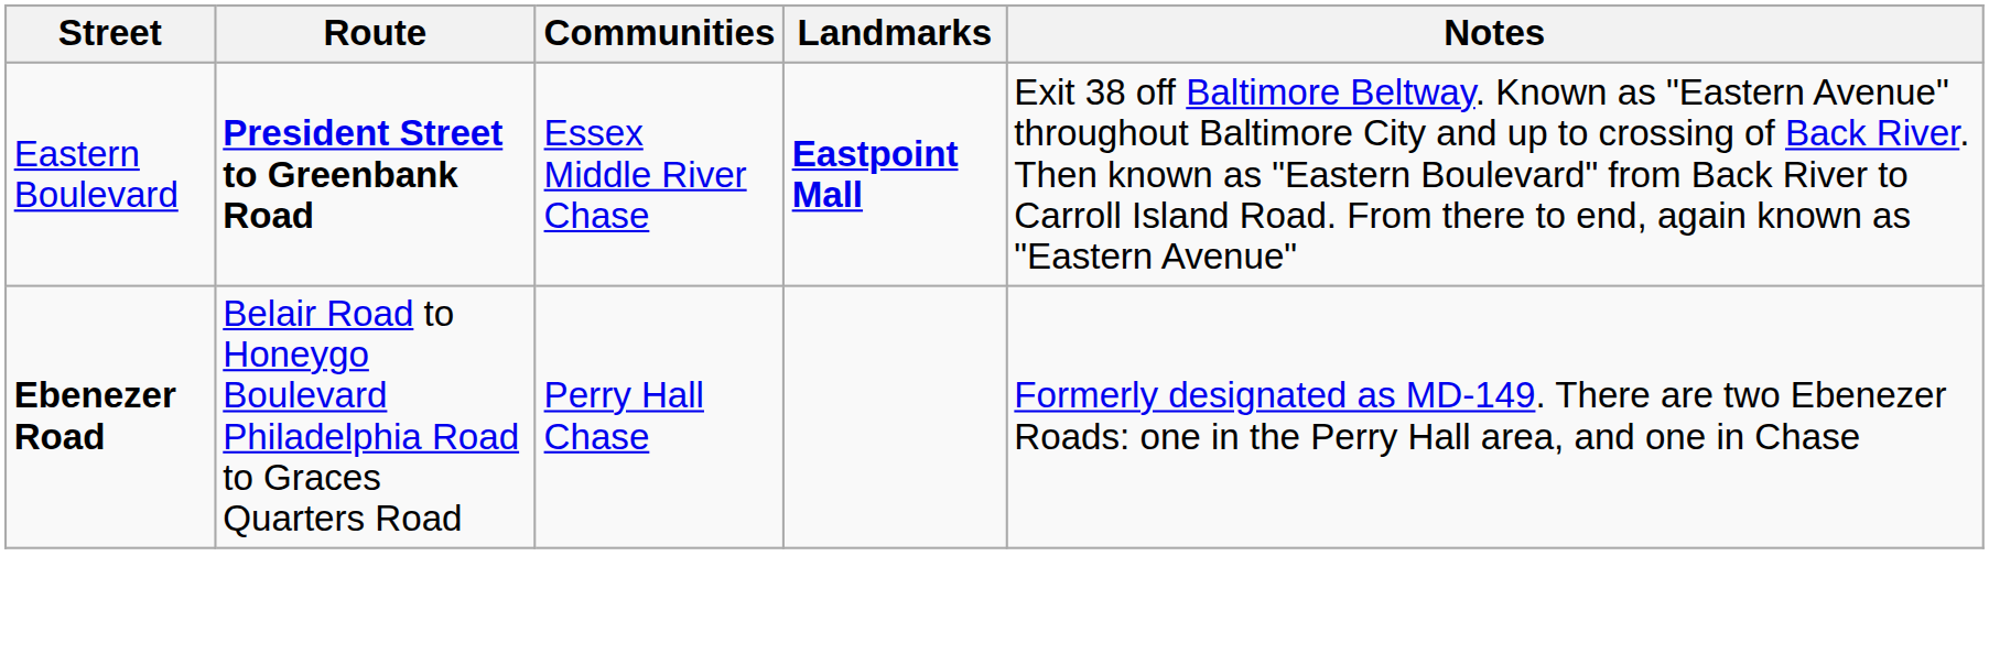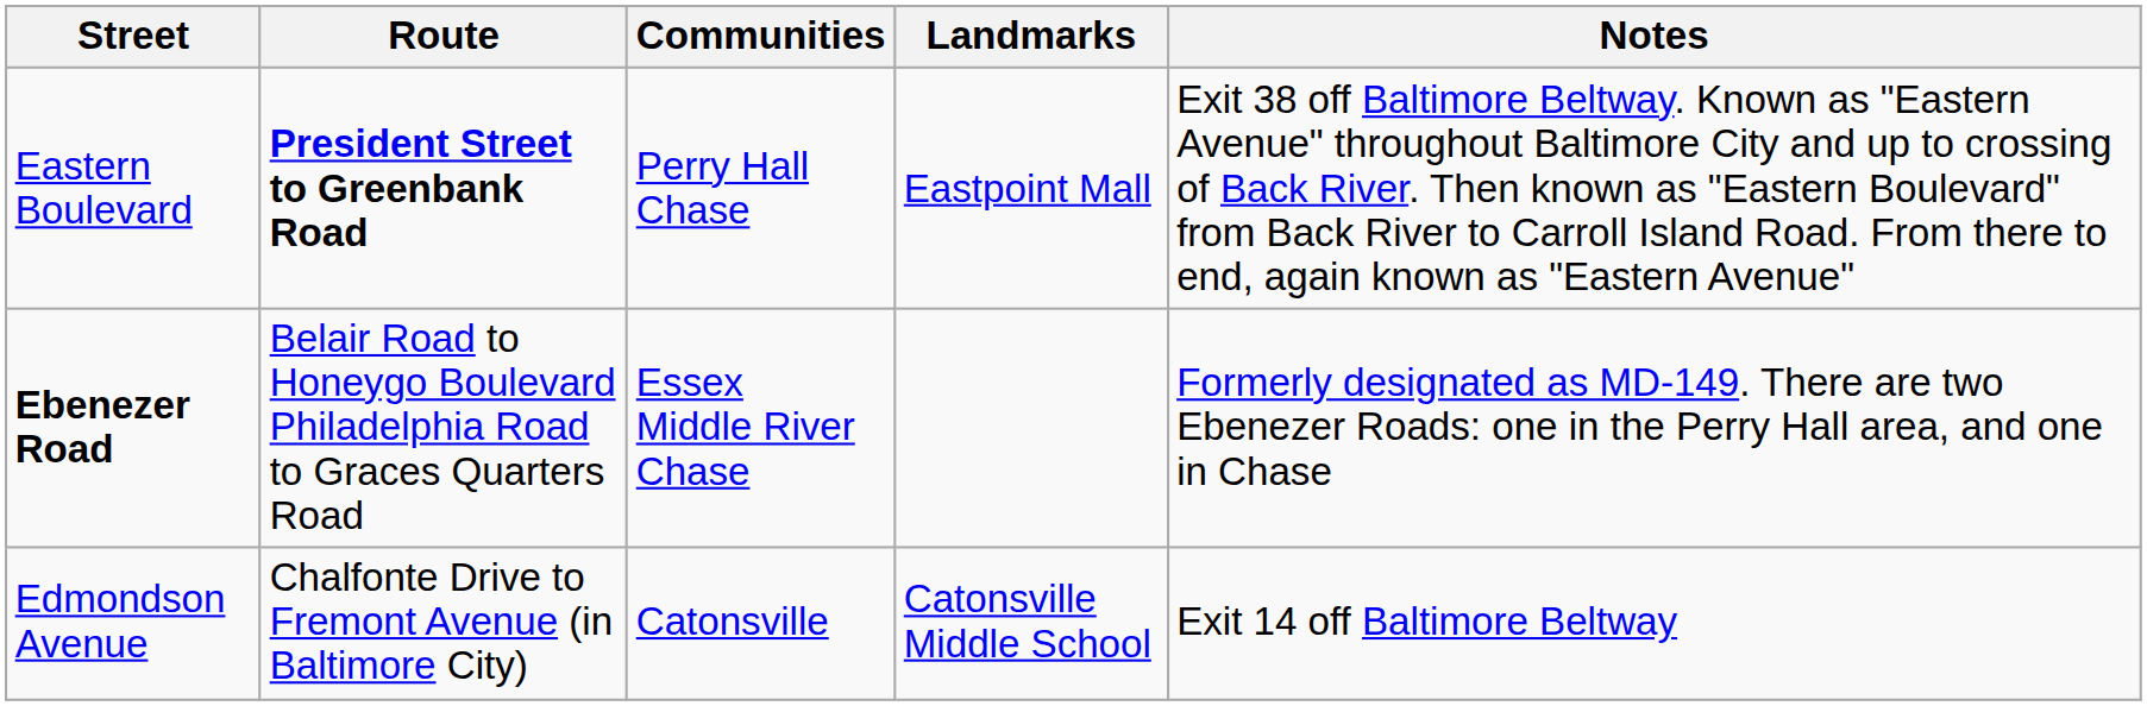 <table class="wikitable">
 <tr>
 <th>Street</th>
 <th>Route</th>
 <th>Communities</th>
 <th>Landmarks</th>
 <th>Notes</th>
 </tr>
 <tr>
 <td><a href='#'>Eastern Boulevard</a></td>
 <td><strong><a href='#'>President Street</a> to Greenbank Road</strong></td>
-<td><a href='#'>Essex</a><br><a href='#'>Middle River</a><br><a href='#'>Chase</a></td>
-<td><strong><a href='#'>Eastpoint Mall</a></strong></td>
+<td><a href='#'>Perry Hall</a><br><a href='#'>Chase</a></td>
+<td><a href='#'>Eastpoint Mall</a></td>
 <td>Exit 38 off <a href='#'>Baltimore Beltway</a>. Known as "Eastern Avenue" throughout Baltimore City and up to crossing of <a href='#'>Back River</a>. Then known as "Eastern Boulevard" from Back River to Carroll Island Road. From there to end, again known as "Eastern Avenue"</td>
 </tr>
 <tr>
 <td><strong>Ebenezer Road</strong></td>
 <td><a href='#'>Belair Road</a> to <a href='#'>Honeygo Boulevard</a><br><a href='#'>Philadelphia Road</a> to Graces Quarters Road</td>
-<td><a href='#'>Perry Hall</a><br><a href='#'>Chase</a></td>
+<td><a href='#'>Essex</a><br><a href='#'>Middle River</a><br><a href='#'>Chase</a></td>
 <td></td>
 <td><a href='#'>Formerly designated as MD-149</a>. There are two Ebenezer Roads: one in the Perry Hall area, and one in Chase</td>
 </tr>
+<tr>
+<td><a href='#'>Edmondson Avenue</a></td>
+<td>Chalfonte Drive to <a href='#'>Fremont Avenue</a> (in <a href='#'>Baltimore</a> City)</td>
+<td><a href='#'>Catonsville</a></td>
+<td><a href='#'>Catonsville Middle School</a></td>
+<td>Exit 14 off <a href='#'>Baltimore Beltway</a></td>
+</tr>
 </table>
